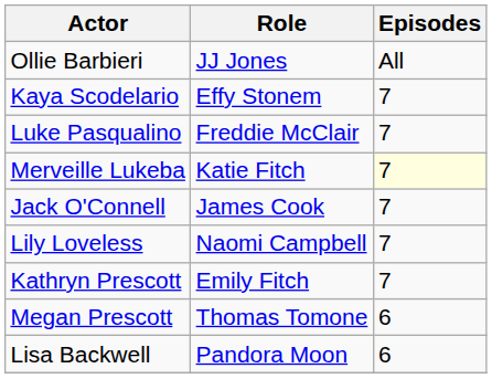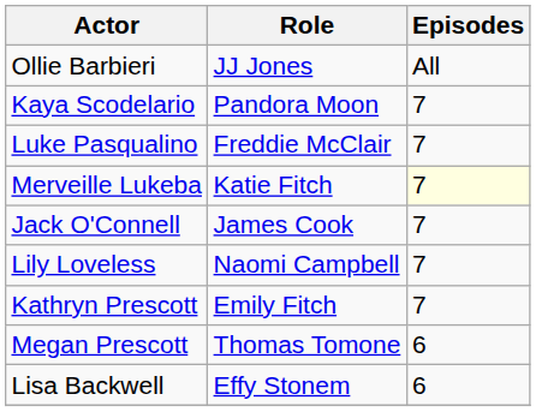 <table class="wikitable">
 <tr>
 <th>Actor</th>
 <th>Role</th>
 <th>Episodes</th>
 </tr>
 <tr>
 <td>Ollie Barbieri</td>
 <td><a href='#'>JJ Jones</a></td>
 <td>All</td>
 </tr>
 <tr>
 <td><a href='#'>Kaya Scodelario</a></td>
-<td><a href='#'>Effy Stonem</a></td>
+<td><a href='#'>Pandora Moon</a></td>
 <td>7</td>
 </tr>
 <tr entrance>
 <td><a href='#'>Luke Pasqualino</a></td>
 <td><a href='#'>Freddie McClair</a></td>
 <td>7</td>
 </tr>
 <tr>
 <td><a href='#'>Merveille Lukeba</a></td>
 <td><a href='#'>Katie Fitch</a></td>
 <td style="background: lightyellow;">7</td>
 </tr>
 <tr>
 <td><a href='#'>Jack O'Connell</a></td>
 <td><a href='#'>James Cook</a></td>
 <td>7</td>
 </tr>
 <tr>
 <td><a href='#'>Lily Loveless</a></td>
 <td><a href='#'>Naomi Campbell</a></td>
 <td>7</td>
 </tr>
 <tr>
 <td><a href='#'>Kathryn Prescott</a></td>
 <td><a href='#'>Emily Fitch</a></td>
 <td>7</td>
 </tr>
 <tr>
 <td><a href='#'>Megan Prescott</a></td>
 <td><a href='#'>Thomas Tomone</a></td>
 <td>6</td>
 </tr>
 <tr>
 <td>Lisa Backwell</td>
-<td><a href='#'>Pandora Moon</a></td>
+<td><a href='#'>Effy Stonem</a></td>
 <td>6</td>
 </tr>
 <tr>
 </tr>
 </table>
